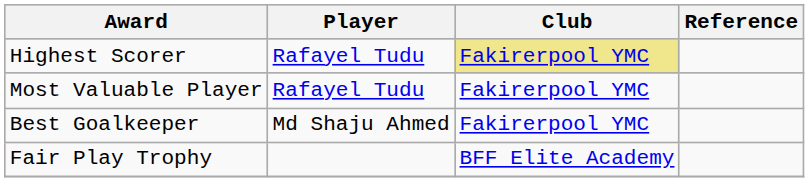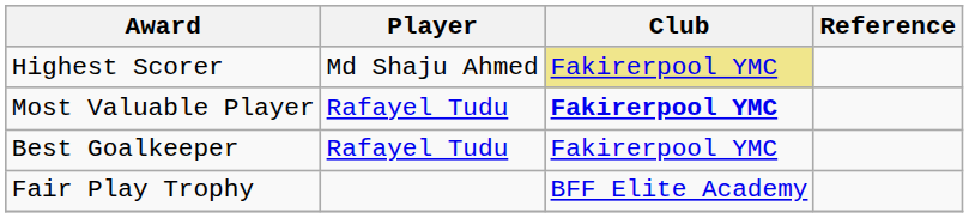 <table class="wikitable">
 <tr>
 <th>Award</th>
 <th>Player</th>
 <th>Club</th>
 <th>Reference</th>
 </tr>
 <tr>
 <td>Highest Scorer</td>
-<td> <a href='#'>Rafayel Tudu</a></td>
+<td> Md Shaju Ahmed</td>
 <td style="background: khaki;"><a href='#'>Fakirerpool YMC</a></td>
 <td></td>
 </tr>
 <tr>
 <td>Most Valuable Player</td>
 <td> <a href='#'>Rafayel Tudu</a></td>
-<td><a href='#'>Fakirerpool YMC</a></td>
+<td><strong><a href='#'>Fakirerpool YMC</a></strong></td>
 <td></td>
 </tr>
 <tr>
 <td>Best Goalkeeper</td>
-<td> Md Shaju Ahmed</td>
+<td> <a href='#'>Rafayel Tudu</a></td>
 <td><a href='#'>Fakirerpool YMC</a></td>
 <td></td>
 </tr>
 <tr>
 <td>Fair Play Trophy</td>
 <td></td>
 <td><a href='#'>BFF Elite Academy</a></td>
 <td></td>
 </tr>
 <tr>
 </tr>
 </table>
